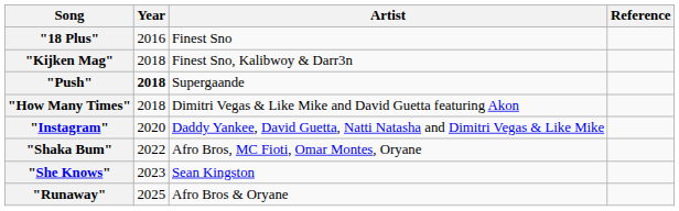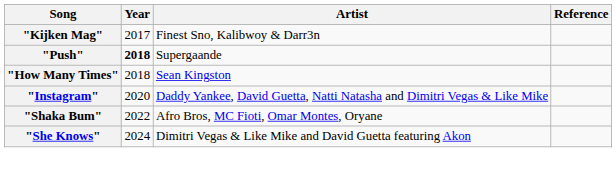 <table class="wikitable plainrowheaders">
 <tr>
 <th>Song</th>
 <th>Year</th>
 <th>Artist</th>
 <th>Reference</th>
 </tr>
 <tr>
-<th scope="row">"18 Plus"</th>
-<td>2016</td>
-<td>Finest Sno</td>
-<td></td>
-</tr>
-<tr>
 <th scope="row">"Kijken Mag"</th>
-<td>2018</td>
+<td>2017</td>
 <td>Finest Sno, Kalibwoy & Darr3n</td>
 <td></td>
 </tr>
 <tr>
 <th scope="row">"Push"</th>
 <td><strong>2018</strong></td>
 <td>Supergaande</td>
 <td></td>
 </tr>
 <tr>
 <th scope="row">"How Many Times"</th>
 <td>2018</td>
-<td>Dimitri Vegas & Like Mike and David Guetta featuring <a href='#'>Akon</a></td>
+<td><a href='#'>Sean Kingston</a></td>
 <td></td>
 </tr>
 <tr>
 <th scope="row">"<a href='#'>Instagram</a>"</th>
 <td>2020</td>
 <td><a href='#'>Daddy Yankee</a>, <a href='#'>David Guetta</a>, <a href='#'>Natti Natasha</a> and <a href='#'>Dimitri Vegas & Like Mike</a></td>
 <td></td>
 </tr>
 <tr>
 <th scope="row">"Shaka Bum"</th>
 <td>2022</td>
 <td>Afro Bros, <a href='#'>MC Fioti</a>, <a href='#'>Omar Montes</a>, Oryane</td>
 <td></td>
 </tr>
 <tr>
 <th scope="row">"<a href='#'>She Knows</a>"</th>
-<td>2023</td>
-<td><a href='#'>Sean Kingston</a></td>
-<td></td>
-</tr>
-<tr>
-<th scope="row">"Runaway"</th>
-<td>2025</td>
-<td>Afro Bros & Oryane</td>
+<td>2024</td>
+<td>Dimitri Vegas & Like Mike and David Guetta featuring <a href='#'>Akon</a></td>
 <td></td>
 </tr>
 </table>
